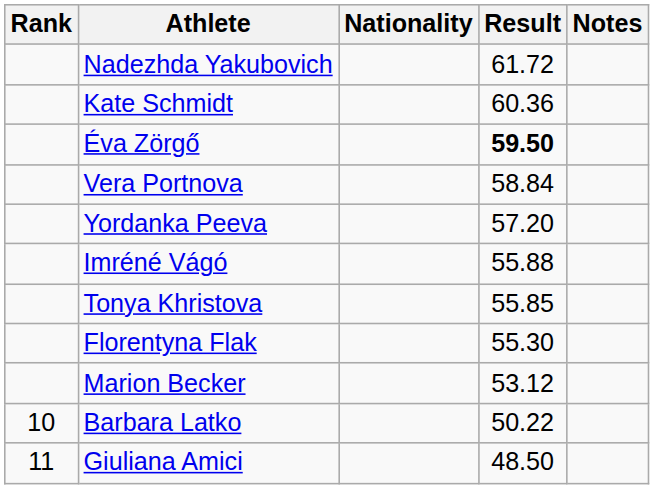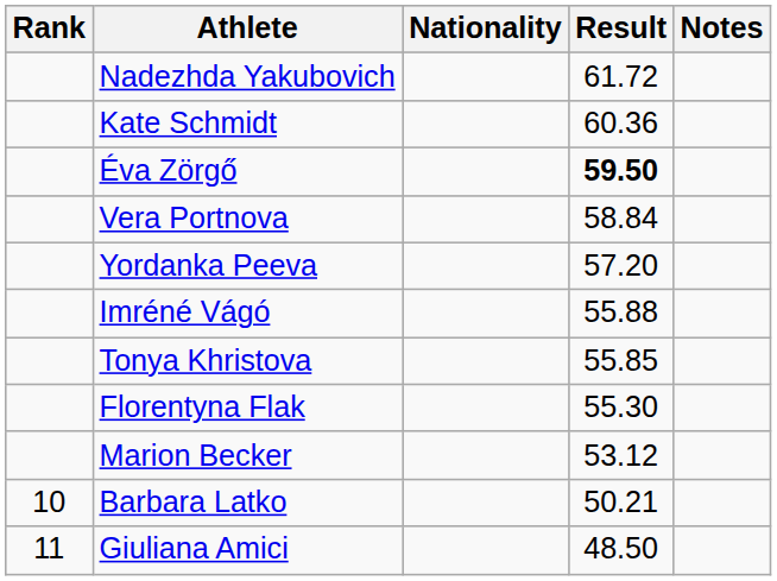 <table class="wikitable sortable" style="text-align:center">
 <tr>
 <th>Rank</th>
 <th>Athlete</th>
 <th>Nationality</th>
 <th>Result</th>
 <th>Notes</th>
 </tr>
 <tr>
 <td></td>
 <td align=left><a href='#'>Nadezhda Yakubovich</a></td>
 <td align=left></td>
 <td>61.72</td>
 <td></td>
 </tr>
 <tr>
 <td></td>
 <td align=left><a href='#'>Kate Schmidt</a></td>
 <td align=left></td>
 <td>60.36</td>
 <td></td>
 </tr>
 <tr>
 <td></td>
 <td align=left><a href='#'>Éva Zörgő</a></td>
 <td align=left></td>
 <td><strong>59.50</strong></td>
 <td></td>
 </tr>
 <tr>
 <td></td>
 <td align=left><a href='#'>Vera Portnova</a></td>
 <td align=left></td>
 <td>58.84</td>
 <td></td>
 </tr>
 <tr>
 <td></td>
 <td align=left><a href='#'>Yordanka Peeva</a></td>
 <td align=left></td>
 <td>57.20</td>
 <td></td>
 </tr>
 <tr>
 <td></td>
 <td align=left><a href='#'>Imréné Vágó</a></td>
 <td align=left></td>
 <td>55.88</td>
 <td></td>
 </tr>
 <tr>
 <td></td>
 <td align=left><a href='#'>Tonya Khristova</a></td>
 <td align=left></td>
 <td>55.85</td>
 <td></td>
 </tr>
 <tr>
 <td></td>
 <td align=left><a href='#'>Florentyna Flak</a></td>
 <td align=left></td>
 <td>55.30</td>
 <td></td>
 </tr>
 <tr>
 <td></td>
 <td align=left><a href='#'>Marion Becker</a></td>
 <td align=left></td>
 <td>53.12</td>
 <td></td>
 </tr>
 <tr>
 <td>10</td>
 <td align=left><a href='#'>Barbara Latko</a></td>
 <td align=left></td>
-<td>50.22</td>
+<td>50.21</td>
 <td></td>
 </tr>
 <tr>
 <td>11</td>
 <td align=left><a href='#'>Giuliana Amici</a></td>
 <td align=left></td>
 <td>48.50</td>
 <td></td>
 </tr>
 </table>
